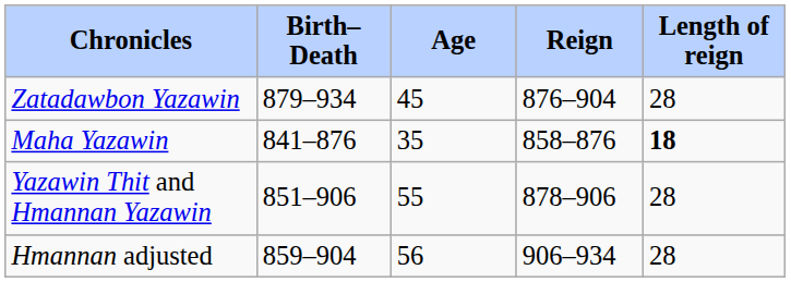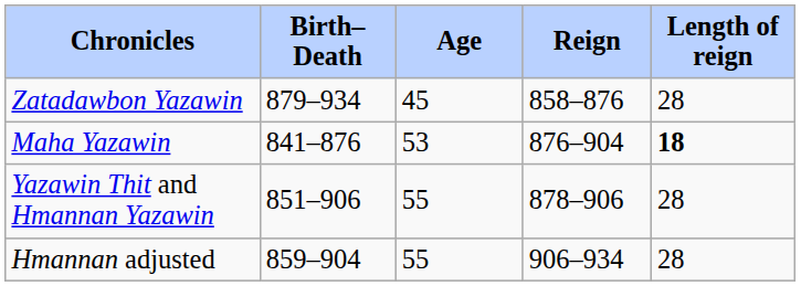 <table width=75% class="wikitable">
 <tr>
 <th style="background-color:#B9D1FF" width=20%>Chronicles</th>
 <th style="background-color:#B9D1FF" width=10%>Birth–Death</th>
 <th style="background-color:#B9D1FF" width=10%>Age</th>
 <th style="background-color:#B9D1FF" width=10%>Reign</th>
 <th style="background-color:#B9D1FF" width=10%>Length of reign</th>
 </tr>
 <tr>
 <td><em><a href='#'>Zatadawbon Yazawin</a></em></td>
 <td>879–934</td>
 <td>45</td>
-<td>876–904</td>
+<td>858–876</td>
 <td>28</td>
 </tr>
 <tr>
 <td><em><a href='#'>Maha Yazawin</a></em></td>
 <td>841–876</td>
-<td>35</td>
-<td>858–876</td>
+<td>53</td>
+<td>876–904</td>
 <td><strong>18</strong></td>
 </tr>
 <tr>
 <td><em><a href='#'>Yazawin Thit</a></em> and <em><a href='#'>Hmannan Yazawin</a></em></td>
 <td>851–906</td>
 <td>55</td>
 <td>878–906</td>
 <td>28</td>
 </tr>
 <tr>
 <td><em>Hmannan</em> adjusted</td>
 <td>859–904</td>
-<td>56</td>
+<td>55</td>
 <td>906–934</td>
 <td>28</td>
 </tr>
 </table>
